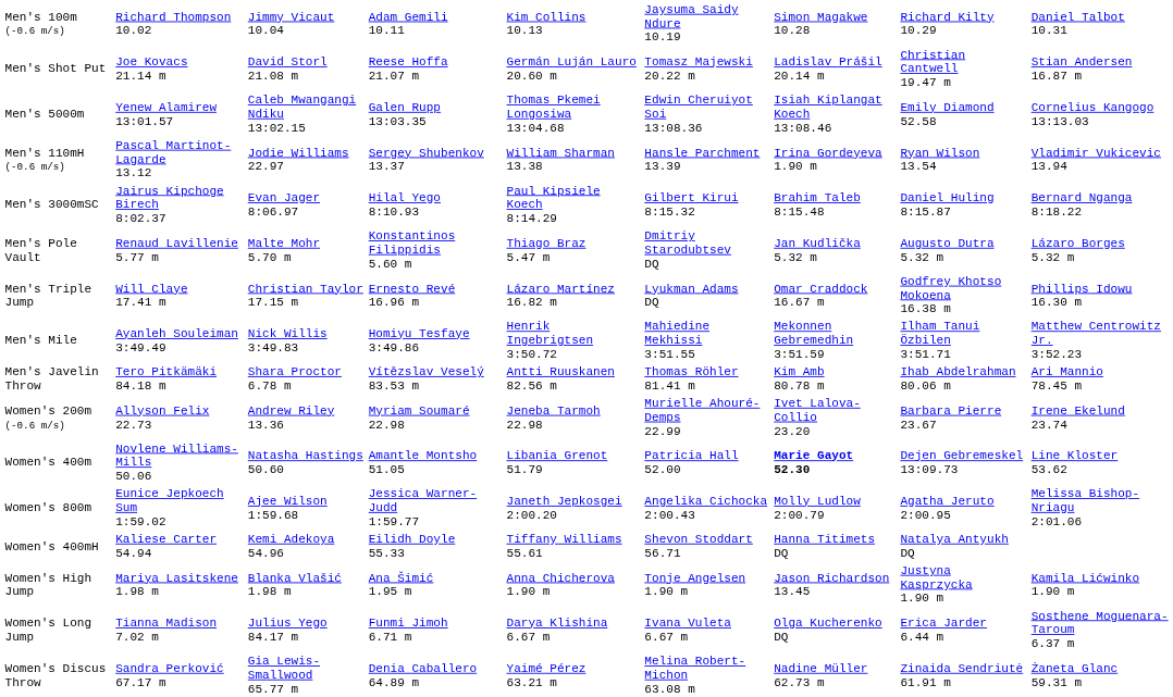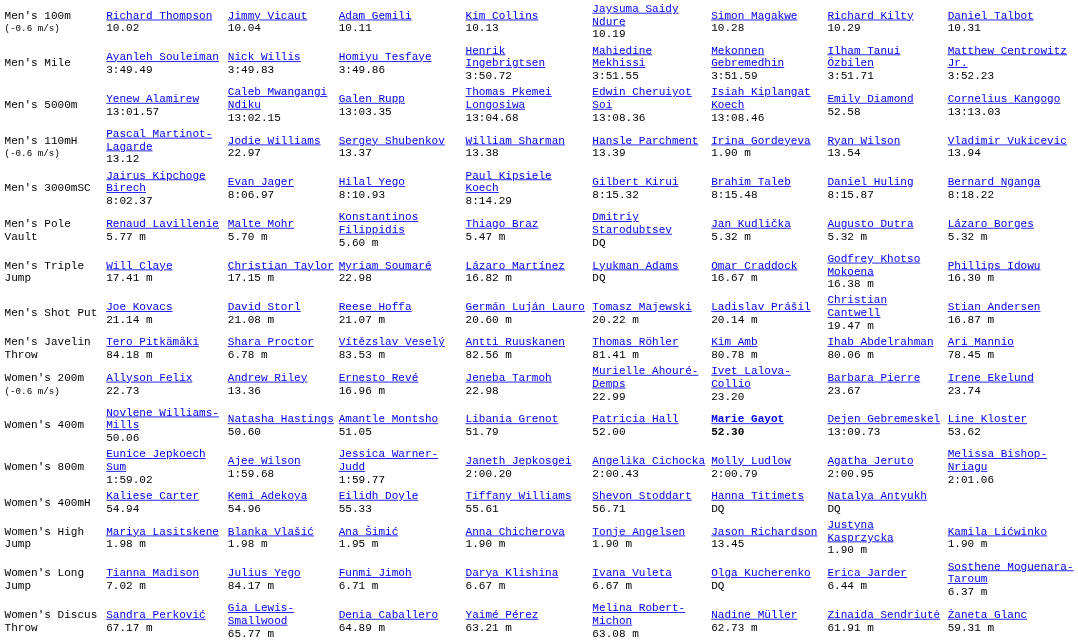 <table>
 <tr>
 <td>Men's 100m<br><small>(-0.6 m/s)</small></td>
 <td><a href='#'>Richard Thompson</a><br>  10.02</td>
 <td><a href='#'>Jimmy Vicaut</a><br>  10.04</td>
 <td><a href='#'>Adam Gemili</a><br>  10.11</td>
 <td><a href='#'>Kim Collins</a><br>  10.13</td>
 <td><a href='#'>Jaysuma Saidy Ndure</a><br>  10.19</td>
 <td><a href='#'>Simon Magakwe</a><br>  10.28</td>
 <td><a href='#'>Richard Kilty</a><br>  10.29</td>
 <td><a href='#'>Daniel Talbot</a><br>  10.31</td>
 </tr>
 <tr>
-<td>Men's Shot Put</td>
-<td><a href='#'>Joe Kovacs</a><br>  21.14 m</td>
-<td><a href='#'>David Storl</a><br>  21.08 m</td>
-<td><a href='#'>Reese Hoffa</a><br>  21.07 m</td>
-<td><a href='#'>Germán Luján Lauro</a><br>  20.60 m</td>
-<td><a href='#'>Tomasz Majewski</a><br>  20.22 m</td>
-<td><a href='#'>Ladislav Prášil</a><br>  20.14 m</td>
-<td><a href='#'>Christian Cantwell</a><br>  19.47 m</td>
-<td><a href='#'>Stian Andersen</a><br>  16.87 m</td>
+<td>Men's Mile</td>
+<td><a href='#'>Ayanleh Souleiman</a><br>  3:49.49</td>
+<td><a href='#'>Nick Willis</a><br>  3:49.83</td>
+<td><a href='#'>Homiyu Tesfaye</a><br>  3:49.86</td>
+<td><a href='#'>Henrik Ingebrigtsen</a><br>  3:50.72</td>
+<td><a href='#'>Mahiedine Mekhissi</a><br>  3:51.55</td>
+<td><a href='#'>Mekonnen Gebremedhin</a><br>  3:51.59</td>
+<td><a href='#'>Ilham Tanui Özbilen</a><br>  3:51.71</td>
+<td><a href='#'>Matthew Centrowitz Jr.</a><br>  3:52.23</td>
 </tr>
 <tr>
 <td>Men's 5000m</td>
 <td><a href='#'>Yenew Alamirew</a><br>  13:01.57</td>
 <td><a href='#'>Caleb Mwangangi Ndiku</a><br>  13:02.15</td>
 <td><a href='#'>Galen Rupp</a><br>  13:03.35</td>
 <td><a href='#'>Thomas Pkemei Longosiwa</a><br>  13:04.68</td>
 <td><a href='#'>Edwin Cheruiyot Soi</a><br>  13:08.36</td>
 <td><a href='#'>Isiah Kiplangat Koech</a><br>  13:08.46</td>
 <td><a href='#'>Emily Diamond</a><br>  52.58</td>
 <td><a href='#'>Cornelius Kangogo</a><br>  13:13.03</td>
 </tr>
 <tr>
 <td>Men's 110mH<br><small>(-0.6 m/s)</small></td>
 <td><a href='#'>Pascal Martinot-Lagarde</a><br>  13.12</td>
 <td><a href='#'>Jodie Williams</a><br>  22.97</td>
 <td><a href='#'>Sergey Shubenkov</a><br>  13.37</td>
 <td><a href='#'>William Sharman</a><br>  13.38</td>
 <td><a href='#'>Hansle Parchment</a><br>  13.39</td>
 <td><a href='#'>Irina Gordeyeva</a><br>  1.90 m</td>
 <td><a href='#'>Ryan Wilson</a><br>  13.54</td>
 <td><a href='#'>Vladimir Vukicevic</a><br>  13.94</td>
 </tr>
 <tr>
 <td>Men's 3000mSC</td>
 <td><a href='#'>Jairus Kipchoge Birech</a><br>  8:02.37</td>
 <td><a href='#'>Evan Jager</a><br>  8:06.97</td>
 <td><a href='#'>Hilal Yego</a><br>  8:10.93</td>
 <td><a href='#'>Paul Kipsiele Koech</a><br>  8:14.29</td>
 <td><a href='#'>Gilbert Kirui</a><br>  8:15.32</td>
 <td><a href='#'>Brahim Taleb</a><br>  8:15.48</td>
 <td><a href='#'>Daniel Huling</a><br>  8:15.87</td>
 <td><a href='#'>Bernard Nganga</a><br>  8:18.22</td>
 </tr>
 <tr>
 <td>Men's Pole Vault</td>
 <td><a href='#'>Renaud Lavillenie</a><br>  5.77 m</td>
 <td><a href='#'>Malte Mohr</a><br>  5.70 m</td>
 <td><a href='#'>Konstantinos Filippidis</a><br>  5.60 m</td>
 <td><a href='#'>Thiago Braz</a><br>  5.47 m</td>
 <td><a href='#'>Dmitriy Starodubtsev</a><br>  DQ</td>
 <td><a href='#'>Jan Kudlička</a><br>  5.32 m</td>
 <td><a href='#'>Augusto Dutra</a><br>  5.32 m</td>
 <td><a href='#'>Lázaro Borges</a><br>  5.32 m</td>
 </tr>
 <tr>
 <td>Men's Triple Jump</td>
 <td><a href='#'>Will Claye</a><br>  17.41 m</td>
 <td><a href='#'>Christian Taylor</a><br>  17.15 m</td>
-<td><a href='#'>Ernesto Revé</a><br>  16.96 m</td>
+<td><a href='#'>Myriam Soumaré</a><br>  22.98</td>
 <td><a href='#'>Lázaro Martínez</a><br>  16.82 m</td>
 <td><a href='#'>Lyukman Adams</a><br>  DQ</td>
 <td><a href='#'>Omar Craddock</a><br>  16.67 m</td>
 <td><a href='#'>Godfrey Khotso Mokoena</a><br>  16.38 m</td>
 <td><a href='#'>Phillips Idowu</a><br>  16.30 m</td>
 </tr>
 <tr>
-<td>Men's Mile</td>
-<td><a href='#'>Ayanleh Souleiman</a><br>  3:49.49</td>
-<td><a href='#'>Nick Willis</a><br>  3:49.83</td>
-<td><a href='#'>Homiyu Tesfaye</a><br>  3:49.86</td>
-<td><a href='#'>Henrik Ingebrigtsen</a><br>  3:50.72</td>
-<td><a href='#'>Mahiedine Mekhissi</a><br>  3:51.55</td>
-<td><a href='#'>Mekonnen Gebremedhin</a><br>  3:51.59</td>
-<td><a href='#'>Ilham Tanui Özbilen</a><br>  3:51.71</td>
-<td><a href='#'>Matthew Centrowitz Jr.</a><br>  3:52.23</td>
+<td>Men's Shot Put</td>
+<td><a href='#'>Joe Kovacs</a><br>  21.14 m</td>
+<td><a href='#'>David Storl</a><br>  21.08 m</td>
+<td><a href='#'>Reese Hoffa</a><br>  21.07 m</td>
+<td><a href='#'>Germán Luján Lauro</a><br>  20.60 m</td>
+<td><a href='#'>Tomasz Majewski</a><br>  20.22 m</td>
+<td><a href='#'>Ladislav Prášil</a><br>  20.14 m</td>
+<td><a href='#'>Christian Cantwell</a><br>  19.47 m</td>
+<td><a href='#'>Stian Andersen</a><br>  16.87 m</td>
 </tr>
 <tr>
 <td>Men's Javelin Throw</td>
 <td><a href='#'>Tero Pitkämäki</a><br>  84.18 m</td>
 <td><a href='#'>Shara Proctor</a><br>  6.78 m</td>
 <td><a href='#'>Vítězslav Veselý</a><br>  83.53 m</td>
 <td><a href='#'>Antti Ruuskanen</a><br>  82.56 m</td>
 <td><a href='#'>Thomas Röhler</a><br>  81.41 m</td>
 <td><a href='#'>Kim Amb</a><br>  80.78 m</td>
 <td><a href='#'>Ihab Abdelrahman</a><br>  80.06 m</td>
 <td><a href='#'>Ari Mannio</a><br>  78.45 m</td>
 </tr>
 <tr>
 <td>Women's 200m<br><small>(-0.6 m/s)</small></td>
 <td><a href='#'>Allyson Felix</a><br>  22.73</td>
 <td><a href='#'>Andrew Riley</a><br>  13.36</td>
-<td><a href='#'>Myriam Soumaré</a><br>  22.98</td>
+<td><a href='#'>Ernesto Revé</a><br>  16.96 m</td>
 <td><a href='#'>Jeneba Tarmoh</a><br>  22.98</td>
 <td><a href='#'>Murielle Ahouré-Demps</a><br>  22.99</td>
 <td><a href='#'>Ivet Lalova-Collio</a><br>  23.20</td>
 <td><a href='#'>Barbara Pierre</a><br>  23.67</td>
 <td><a href='#'>Irene Ekelund</a><br>  23.74</td>
 </tr>
 <tr>
 <td>Women's 400m</td>
 <td><a href='#'>Novlene Williams-Mills</a><br>  50.06</td>
 <td><a href='#'>Natasha Hastings</a><br>  50.60</td>
 <td><a href='#'>Amantle Montsho</a><br>  51.05</td>
 <td><a href='#'>Libania Grenot</a><br>  51.79</td>
 <td><a href='#'>Patricia Hall</a><br>  52.00</td>
 <td><strong><a href='#'>Marie Gayot</a><br>  52.30</strong></td>
 <td><a href='#'>Dejen Gebremeskel</a><br>  13:09.73</td>
 <td><a href='#'>Line Kloster</a><br>  53.62</td>
 </tr>
 <tr>
 <td>Women's 800m</td>
 <td><a href='#'>Eunice Jepkoech Sum</a><br>  1:59.02</td>
 <td><a href='#'>Ajee Wilson</a><br>  1:59.68</td>
 <td><a href='#'>Jessica Warner-Judd</a><br>  1:59.77</td>
 <td><a href='#'>Janeth Jepkosgei</a><br>  2:00.20</td>
 <td><a href='#'>Angelika Cichocka</a><br>  2:00.43</td>
 <td><a href='#'>Molly Ludlow</a><br>  2:00.79</td>
 <td><a href='#'>Agatha Jeruto</a><br>  2:00.95</td>
 <td><a href='#'>Melissa Bishop-Nriagu</a><br>  2:01.06</td>
 </tr>
 <tr>
 <td>Women's 400mH</td>
 <td><a href='#'>Kaliese Carter</a><br>  54.94</td>
 <td><a href='#'>Kemi Adekoya</a><br>  54.96</td>
 <td><a href='#'>Eilidh Doyle</a><br>  55.33</td>
 <td><a href='#'>Tiffany Williams</a><br>  55.61</td>
 <td><a href='#'>Shevon Stoddart</a><br>  56.71</td>
 <td><a href='#'>Hanna Titimets</a><br>  DQ</td>
 <td><a href='#'>Natalya Antyukh</a><br>  DQ</td>
 </tr>
 <tr>
 <td>Women's High Jump</td>
 <td><a href='#'>Mariya Lasitskene</a><br>  1.98 m</td>
 <td><a href='#'>Blanka Vlašić</a><br>  1.98 m</td>
 <td><a href='#'>Ana Šimić</a><br>  1.95 m</td>
 <td><a href='#'>Anna Chicherova</a><br>  1.90 m</td>
 <td><a href='#'>Tonje Angelsen</a><br>  1.90 m</td>
 <td><a href='#'>Jason Richardson</a><br>  13.45</td>
 <td><a href='#'>Justyna Kasprzycka</a><br>  1.90 m</td>
 <td><a href='#'>Kamila Lićwinko</a><br>  1.90 m</td>
 </tr>
 <tr>
 <td>Women's Long Jump</td>
 <td><a href='#'>Tianna Madison</a><br>  7.02 m</td>
 <td><a href='#'>Julius Yego</a><br>  84.17 m</td>
 <td><a href='#'>Funmi Jimoh</a><br>  6.71 m</td>
 <td><a href='#'>Darya Klishina</a><br>  6.67 m</td>
 <td><a href='#'>Ivana Vuleta</a><br>  6.67 m</td>
 <td><a href='#'>Olga Kucherenko</a><br>  DQ</td>
 <td><a href='#'>Erica Jarder</a><br>  6.44 m</td>
 <td><a href='#'>Sosthene Moguenara-Taroum</a><br>  6.37 m</td>
 </tr>
 <tr>
 <td>Women's Discus Throw</td>
 <td><a href='#'>Sandra Perković</a><br>  67.17 m</td>
 <td><a href='#'>Gia Lewis-Smallwood</a><br>  65.77 m</td>
 <td><a href='#'>Denia Caballero</a><br>  64.89 m</td>
 <td><a href='#'>Yaimé Pérez</a><br>  63.21 m</td>
 <td><a href='#'>Melina Robert-Michon</a><br>  63.08 m</td>
 <td><a href='#'>Nadine Müller</a><br>  62.73 m</td>
 <td><a href='#'>Zinaida Sendriutė</a><br>  61.91 m</td>
 <td><a href='#'>Żaneta Glanc</a><br>  59.31 m</td>
 </tr>
 </table>
